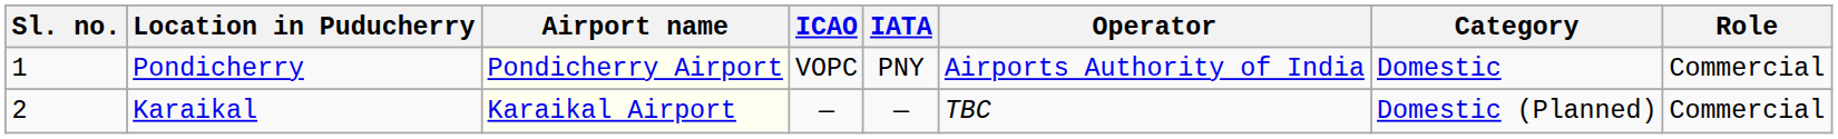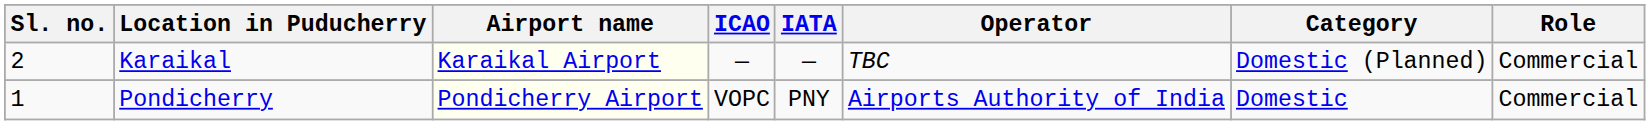 <table class="wikitable sortable">
 <tr>
 <th>Sl. no.</th>
 <th>Location in Puducherry</th>
 <th>Airport name</th>
 <th><a href='#'>ICAO</a></th>
 <th><a href='#'>IATA</a></th>
 <th>Operator</th>
 <th>Category</th>
 <th>Role</th>
 </tr>
 <tr>
+<td>2</td>
+<td><a href='#'>Karaikal</a></td>
+<td style="background:#FFFFF0;"><a href='#'>Karaikal Airport</a></td>
+<td align="center">—</td>
+<td align="center">—</td>
+<td><em>TBC</em></td>
+<td><a href='#'>Domestic</a> (Planned)</td>
+<td>Commercial</td>
+</tr>
+<tr>
 <td>1</td>
 <td><a href='#'>Pondicherry</a></td>
 <td style="background:#FFFFF0;"><a href='#'>Pondicherry Airport</a></td>
 <td align="center">VOPC</td>
 <td align="center">PNY</td>
 <td><a href='#'>Airports Authority of India</a></td>
 <td><a href='#'>Domestic</a></td>
 <td>Commercial</td>
 </tr>
-<tr>
-<td>2</td>
-<td><a href='#'>Karaikal</a></td>
-<td style="background:#FFFFF0;"><a href='#'>Karaikal Airport</a></td>
-<td align="center">—</td>
-<td align="center">—</td>
-<td><em>TBC</em></td>
-<td><a href='#'>Domestic</a> (Planned)</td>
-<td>Commercial</td>
-</tr>
 </table>
